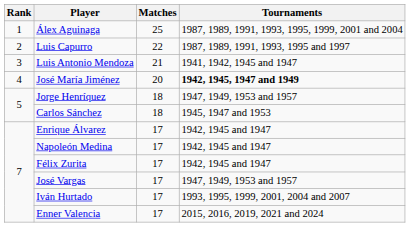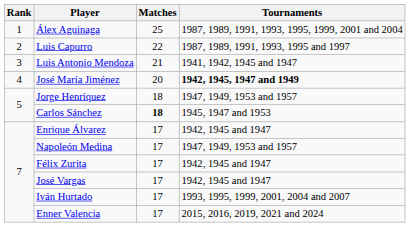 <table class="wikitable" style="text-align: left;">
 <tr>
 <th>Rank</th>
 <th>Player</th>
 <th>Matches</th>
 <th>Tournaments</th>
 </tr>
 <tr>
 <td align=center>1</td>
 <td><a href='#'>Álex Aguinaga</a></td>
 <td align=center>25</td>
 <td>1987, 1989, 1991, 1993, 1995, 1999, 2001 and 2004</td>
 </tr>
 <tr>
 <td align=center>2</td>
 <td><a href='#'>Luis Capurro</a></td>
 <td align=center>22</td>
 <td>1987, 1989, 1991, 1993, 1995 and 1997</td>
 </tr>
 <tr>
 <td align=center>3</td>
 <td><a href='#'>Luis Antonio Mendoza</a></td>
 <td align=center>21</td>
 <td>1941, 1942, 1945 and 1947</td>
 </tr>
 <tr>
 <td align=center>4</td>
 <td><a href='#'>José María Jiménez</a></td>
 <td align=center>20</td>
 <td><strong>1942, 1945, 1947 and 1949</strong></td>
 </tr>
 <tr>
 <td rowspan=2 align=center>5</td>
 <td><a href='#'>Jorge Henríquez</a></td>
 <td align=center>18</td>
 <td>1947, 1949, 1953 and 1957</td>
 </tr>
 <tr>
 <td><a href='#'>Carlos Sánchez</a></td>
-<td align=center>18</td>
+<td align=center><strong>18</strong></td>
 <td>1945, 1947 and 1953</td>
 </tr>
 <tr>
 <td rowspan=6 align=center>7</td>
 <td><a href='#'>Enrique Álvarez</a></td>
 <td align=center>17</td>
 <td>1942, 1945 and 1947</td>
 </tr>
 <tr>
 <td><a href='#'>Napoleón Medina</a></td>
 <td align=center>17</td>
-<td>1942, 1945 and 1947</td>
+<td>1947, 1949, 1953 and 1957</td>
 </tr>
 <tr>
 <td><a href='#'>Félix Zurita</a></td>
 <td align=center>17</td>
 <td>1942, 1945 and 1947</td>
 </tr>
 <tr>
 <td><a href='#'>José Vargas</a></td>
 <td align=center>17</td>
-<td>1947, 1949, 1953 and 1957</td>
+<td>1942, 1945 and 1947</td>
 </tr>
 <tr>
 <td><a href='#'>Iván Hurtado</a></td>
 <td align=center>17</td>
 <td>1993, 1995, 1999, 2001, 2004 and 2007</td>
 </tr>
 <tr>
 <td><a href='#'>Enner Valencia</a></td>
 <td align=center>17</td>
 <td>2015, 2016, 2019, 2021 and 2024</td>
 </tr>
 </table>
